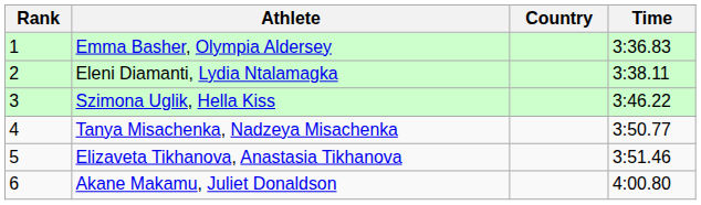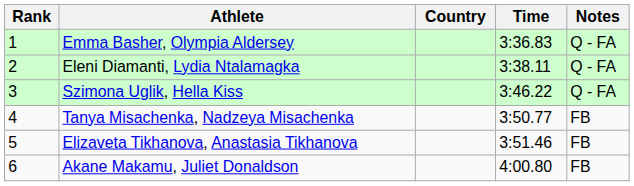 <table class="wikitable" width=50%>
 <tr>
 <th>Rank</th>
 <th>Athlete</th>
 <th>Country</th>
 <th>Time</th>
+<th>Notes</th>
 </tr>
 <tr bgcolor=ccffcc>
 <td>1</td>
 <td><a href='#'>Emma Basher</a>, <a href='#'>Olympia Aldersey</a></td>
 <td></td>
 <td>3:36.83</td>
+<td>Q - FA</td>
 </tr>
 <tr bgcolor=ccffcc>
 <td>2</td>
 <td>Eleni Diamanti, <a href='#'>Lydia Ntalamagka</a></td>
 <td></td>
 <td>3:38.11</td>
+<td>Q - FA</td>
 </tr>
 <tr bgcolor=ccffcc>
 <td>3</td>
 <td><a href='#'>Szimona Uglik</a>, <a href='#'>Hella Kiss</a></td>
 <td></td>
 <td>3:46.22</td>
+<td>Q - FA</td>
 </tr>
 <tr>
 <td>4</td>
 <td><a href='#'>Tanya Misachenka</a>, <a href='#'>Nadzeya Misachenka</a></td>
 <td></td>
 <td>3:50.77</td>
+<td>FB</td>
 </tr>
 <tr>
 <td>5</td>
 <td><a href='#'>Elizaveta Tikhanova</a>, <a href='#'>Anastasia Tikhanova</a></td>
 <td></td>
 <td>3:51.46</td>
+<td>FB</td>
 </tr>
 <tr>
 <td>6</td>
 <td><a href='#'>Akane Makamu</a>, <a href='#'>Juliet Donaldson</a></td>
 <td></td>
 <td>4:00.80</td>
+<td>FB</td>
 </tr>
 </table>
